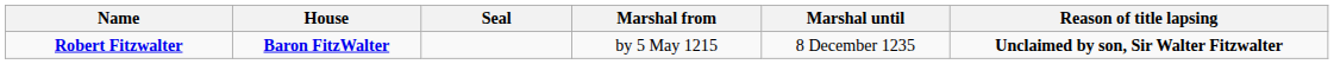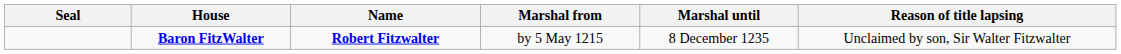 <table width=100% class="wikitable">
 <tr>
+<th width=8%>Seal</th>
+<th width=10%>House</th>
 <th width=12%>Name</th>
-<th width=10%>House</th>
-<th width=8%>Seal</th>
 <th width=10%>Marshal from</th>
 <th width=10%>Marshal until</th>
 <th width=20%>Reason of title lapsing</th>
 </tr>
 <tr>
+<td align="center"></td>
+<td align="center"><strong><a href='#'>Baron FitzWalter</a></strong></td>
 <td align="center"><strong><a href='#'>Robert Fitzwalter</a></strong></td>
-<td align="center"><strong><a href='#'>Baron FitzWalter</a></strong></td>
-<td align="center"></td>
 <td align="center">by 5 May 1215</td>
 <td align="center">8 December 1235</td>
-<td align="center"><strong>Unclaimed by son, Sir Walter Fitzwalter</strong></td>
+<td align="center">Unclaimed by son, Sir Walter Fitzwalter</td>
 </tr>
 </table>
